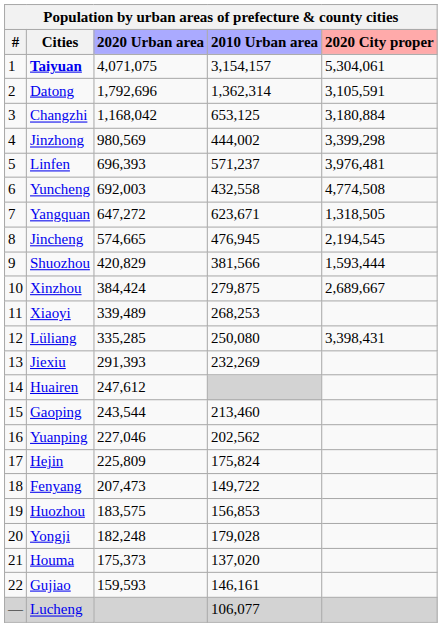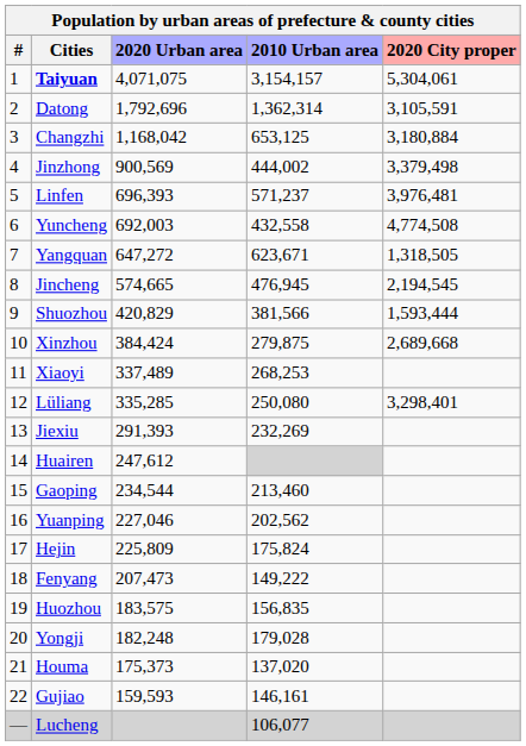 <table class="wikitable sortable collapsible" style="font-size:90%;">
 <tr>
 <th colspan=5>Population by urban areas of prefecture & county cities</th>
 </tr>
 <tr>
 <th>#</th>
 <th>Cities</th>
 <th style="background-color: #aaaaff;">2020 Urban area</th>
 <th style="background-color: #aaaaff;">2010 Urban area</th>
 <th style="background-color: #ffaaaa;">2020 City proper</th>
 </tr>
 <tr>
 <td>1</td>
 <td><strong><a href='#'>Taiyuan</a></strong></td>
 <td>4,071,075</td>
 <td>3,154,157</td>
 <td>5,304,061</td>
 </tr>
 <tr>
 <td>2</td>
 <td><a href='#'>Datong</a></td>
 <td>1,792,696</td>
 <td>1,362,314</td>
 <td>3,105,591</td>
 </tr>
 <tr>
 <td>3</td>
 <td><a href='#'>Changzhi</a></td>
 <td>1,168,042</td>
 <td>653,125</td>
 <td>3,180,884</td>
 </tr>
 <tr>
 <td>4</td>
 <td><a href='#'>Jinzhong</a></td>
-<td>980,569</td>
+<td>900,569</td>
 <td>444,002</td>
-<td>3,399,298</td>
+<td>3,379,498</td>
 </tr>
 <tr>
 <td>5</td>
 <td><a href='#'>Linfen</a></td>
 <td>696,393</td>
 <td>571,237</td>
 <td>3,976,481</td>
 </tr>
 <tr>
 <td>6</td>
 <td><a href='#'>Yuncheng</a></td>
 <td>692,003</td>
 <td>432,558</td>
 <td>4,774,508</td>
 </tr>
 <tr>
 <td>7</td>
 <td><a href='#'>Yangquan</a></td>
 <td>647,272</td>
 <td>623,671</td>
 <td>1,318,505</td>
 </tr>
 <tr>
 <td>8</td>
 <td><a href='#'>Jincheng</a></td>
 <td>574,665</td>
 <td>476,945</td>
 <td>2,194,545</td>
 </tr>
 <tr>
 <td>9</td>
 <td><a href='#'>Shuozhou</a></td>
 <td>420,829</td>
 <td>381,566</td>
 <td>1,593,444</td>
 </tr>
 <tr>
 <td>10</td>
 <td><a href='#'>Xinzhou</a></td>
 <td>384,424</td>
 <td>279,875</td>
-<td>2,689,667</td>
+<td>2,689,668</td>
 </tr>
 <tr>
 <td>11</td>
 <td><a href='#'>Xiaoyi</a></td>
-<td>339,489</td>
+<td>337,489</td>
 <td>268,253</td>
 <td></td>
 </tr>
 <tr>
 <td>12</td>
 <td><a href='#'>Lüliang</a></td>
 <td>335,285</td>
 <td>250,080</td>
-<td>3,398,431</td>
+<td>3,298,401</td>
 </tr>
 <tr>
 <td>13</td>
 <td><a href='#'>Jiexiu</a></td>
 <td>291,393</td>
 <td>232,269</td>
 <td></td>
 </tr>
 <tr>
 <td>14</td>
 <td><a href='#'>Huairen</a></td>
 <td>247,612</td>
 <td bgcolor="lightgrey"></td>
 <td></td>
 </tr>
 <tr>
 <td>15</td>
 <td><a href='#'>Gaoping</a></td>
-<td>243,544</td>
+<td>234,544</td>
 <td>213,460</td>
 <td></td>
 </tr>
 <tr>
 <td>16</td>
 <td><a href='#'>Yuanping</a></td>
 <td>227,046</td>
 <td>202,562</td>
 <td></td>
 </tr>
 <tr>
 <td>17</td>
 <td><a href='#'>Hejin</a></td>
 <td>225,809</td>
 <td>175,824</td>
 <td></td>
 </tr>
 <tr>
 <td>18</td>
 <td><a href='#'>Fenyang</a></td>
 <td>207,473</td>
-<td>149,722</td>
+<td>149,222</td>
 <td></td>
 </tr>
 <tr>
 <td>19</td>
 <td><a href='#'>Huozhou</a></td>
 <td>183,575</td>
-<td>156,853</td>
+<td>156,835</td>
 <td></td>
 </tr>
 <tr>
 <td>20</td>
 <td><a href='#'>Yongji</a></td>
 <td>182,248</td>
 <td>179,028</td>
 <td></td>
 </tr>
 <tr>
 <td>21</td>
 <td><a href='#'>Houma</a></td>
 <td>175,373</td>
 <td>137,020</td>
 <td></td>
 </tr>
 <tr>
 <td>22</td>
 <td><a href='#'>Gujiao</a></td>
 <td>159,593</td>
 <td>146,161</td>
 <td></td>
 </tr>
 <tr bgcolor="lightgrey">
 <td>—</td>
 <td><a href='#'>Lucheng</a></td>
 <td></td>
 <td>106,077</td>
 <td></td>
 </tr>
 </table>
